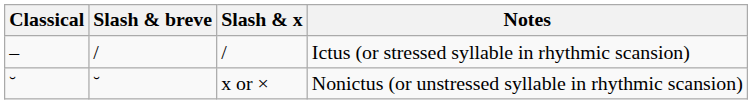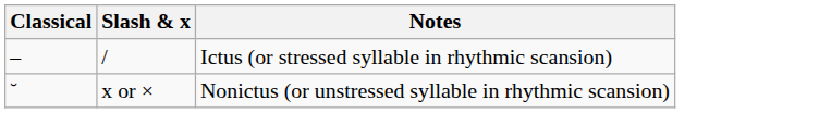 <table class="wikitable">
 <tr>
 <th>Classical</th>
-<th>Slash & breve</th>
 <th>Slash & x</th>
 <th>Notes</th>
 </tr>
 <tr>
 <td>–</td>
 <td>/</td>
-<td>/</td>
 <td>Ictus (or stressed syllable in rhythmic scansion)</td>
 </tr>
 <tr>
-<td>˘</td>
 <td>˘</td>
 <td>x or ×</td>
 <td>Nonictus (or unstressed syllable in rhythmic scansion)</td>
 </tr>
 </table>
